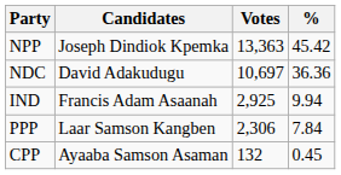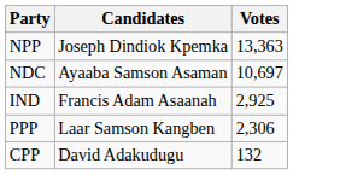 <table class="wikitable">
 <tr>
 <th><strong>Party</strong></th>
 <th><strong>Candidates</strong></th>
 <th><strong>Votes</strong></th>
-<th><strong>%</strong></th>
 </tr>
 <tr>
 <td>NPP</td>
 <td>Joseph Dindiok Kpemka</td>
 <td>13,363</td>
-<td>45.42</td>
 </tr>
 <tr>
 <td>NDC</td>
-<td>David Adakudugu</td>
+<td>Ayaaba Samson Asaman</td>
 <td>10,697</td>
-<td>36.36</td>
 </tr>
 <tr>
 <td>IND</td>
 <td>Francis Adam Asaanah</td>
 <td>2,925</td>
-<td>9.94</td>
 </tr>
 <tr>
 <td>PPP</td>
 <td>Laar Samson Kangben</td>
 <td>2,306</td>
-<td>7.84</td>
 </tr>
 <tr>
 <td>CPP</td>
-<td>Ayaaba Samson Asaman</td>
+<td>David Adakudugu</td>
 <td>132</td>
-<td>0.45</td>
 </tr>
 </table>
